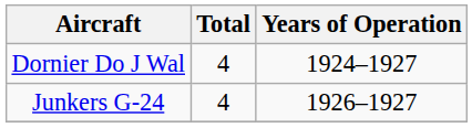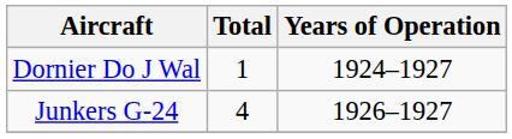 <table class="wikitable" style="margin:0.5em auto; text-align:center">
 <tr>
 <th>Aircraft</th>
 <th>Total</th>
 <th>Years of Operation</th>
 </tr>
 <tr>
 <td><a href='#'>Dornier Do J Wal</a></td>
-<td>4</td>
+<td>1</td>
 <td>1924–1927</td>
 </tr>
 <tr>
 <td><a href='#'>Junkers G-24</a></td>
 <td>4</td>
 <td>1926–1927</td>
 </tr>
 <tr>
 </tr>
 </table>
